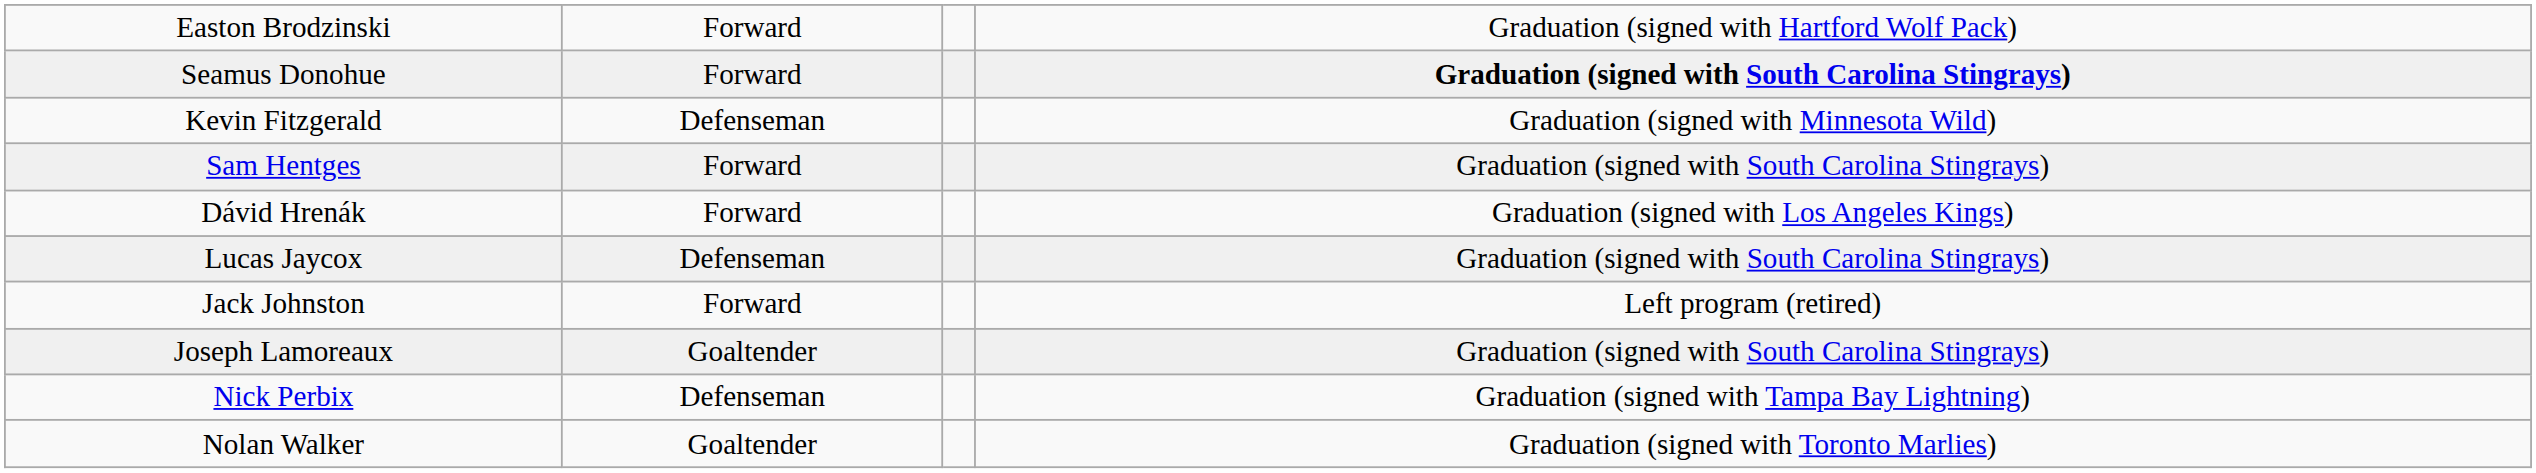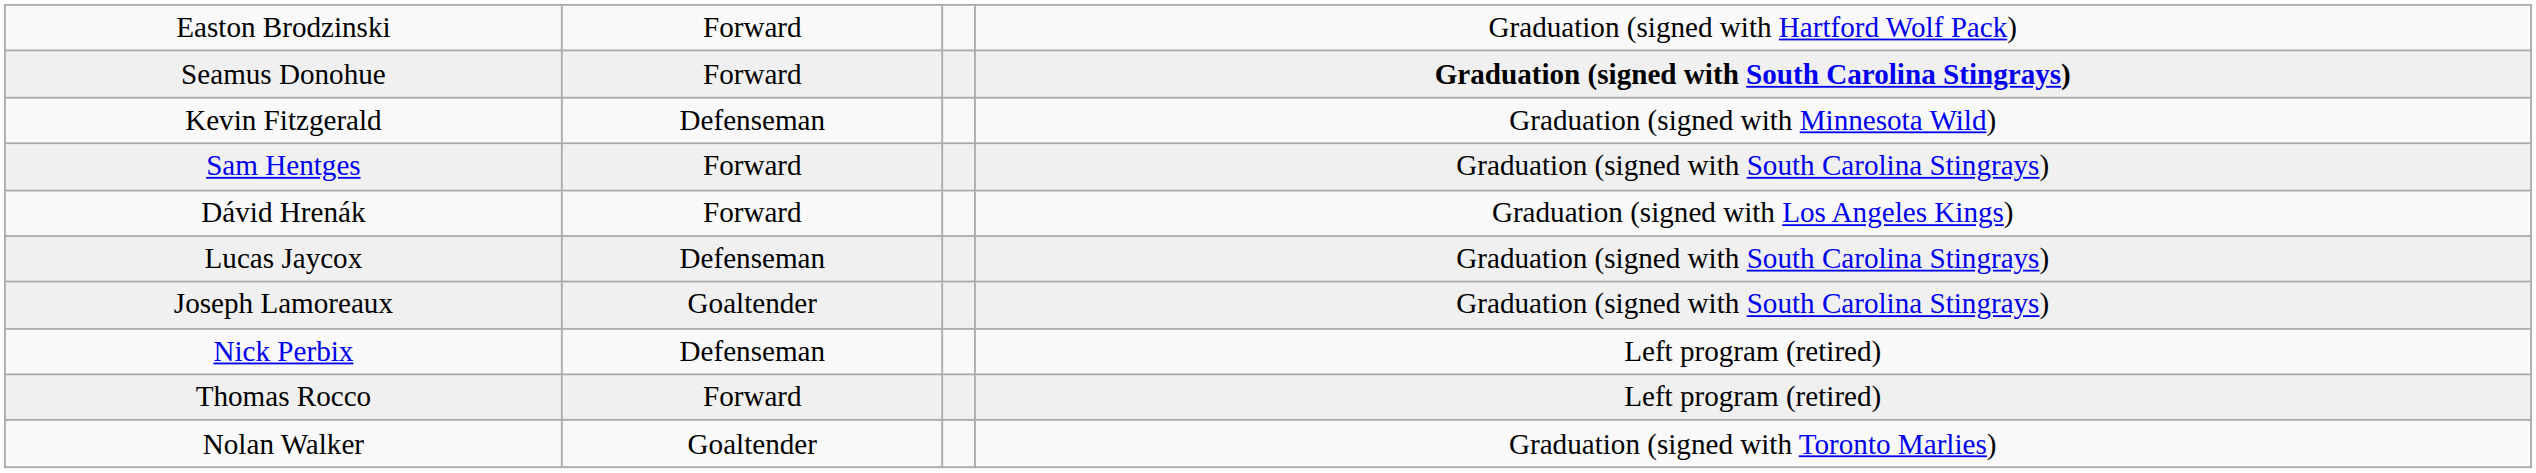 <table class="wikitable" width="70%">
 <tr align="center" bgcolor="">
 <td>Easton Brodzinski</td>
 <td>Forward</td>
 <td></td>
 <td>Graduation (signed with <a href='#'>Hartford Wolf Pack</a>)</td>
 </tr>
 <tr align="center" bgcolor="f0f0f0">
 <td>Seamus Donohue</td>
 <td>Forward</td>
 <td></td>
 <td><strong>Graduation (signed with <a href='#'>South Carolina Stingrays</a>)</strong></td>
 </tr>
 <tr align="center" bgcolor="">
 <td>Kevin Fitzgerald</td>
 <td>Defenseman</td>
 <td></td>
 <td>Graduation (signed with <a href='#'>Minnesota Wild</a>)</td>
 </tr>
 <tr align="center" bgcolor="f0f0f0">
 <td><a href='#'>Sam Hentges</a></td>
 <td>Forward</td>
 <td></td>
 <td>Graduation (signed with <a href='#'>South Carolina Stingrays</a>)</td>
 </tr>
 <tr align="center" bgcolor="">
 <td>Dávid Hrenák</td>
 <td>Forward</td>
 <td></td>
 <td>Graduation (signed with <a href='#'>Los Angeles Kings</a>)</td>
 </tr>
 <tr align="center" bgcolor="f0f0f0">
 <td>Lucas Jaycox</td>
 <td>Defenseman</td>
 <td></td>
 <td>Graduation (signed with <a href='#'>South Carolina Stingrays</a>)</td>
 </tr>
-<tr align="center" bgcolor="">
-<td>Jack Johnston</td>
-<td>Forward</td>
-<td></td>
-<td>Left program (retired)</td>
-</tr>
 <tr align="center" bgcolor="f0f0f0">
 <td>Joseph Lamoreaux</td>
 <td>Goaltender</td>
 <td></td>
 <td>Graduation (signed with <a href='#'>South Carolina Stingrays</a>)</td>
 </tr>
 <tr align="center" bgcolor="">
 <td><a href='#'>Nick Perbix</a></td>
 <td>Defenseman</td>
 <td></td>
-<td>Graduation (signed with <a href='#'>Tampa Bay Lightning</a>)</td>
+<td>Left program (retired)</td>
+</tr>
+<tr align="center" bgcolor="f0f0f0">
+<td>Thomas Rocco</td>
+<td>Forward</td>
+<td></td>
+<td>Left program (retired)</td>
 </tr>
 <tr align="center" bgcolor="">
 <td>Nolan Walker</td>
 <td>Goaltender</td>
 <td></td>
 <td>Graduation (signed with <a href='#'>Toronto Marlies</a>)</td>
 </tr>
 </table>
